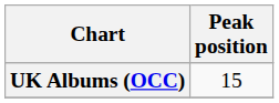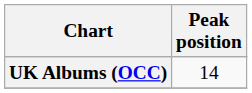 <table class="wikitable plainrowheaders sortable" style="text-align:center;" border="1">
 <tr>
 <th scope="col">Chart</th>
 <th scope="col">Peak<br>position</th>
 </tr>
 <tr>
 </tr>
 <tr>
 </tr>
 <tr>
 </tr>
 <tr>
 <th scope="row">UK Albums (<a href='#'>OCC</a>)</th>
-<td>15</td>
+<td>14</td>
 </tr>
 <tr>
 </tr>
 </table>
